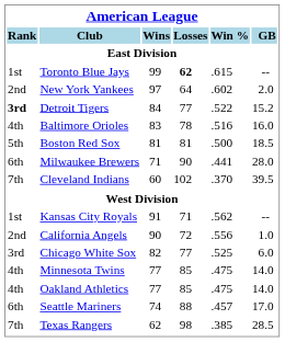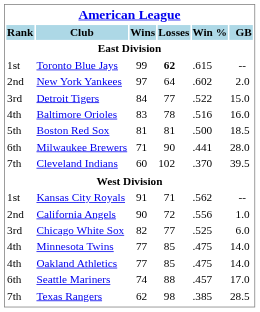 <table cellpadding="1" style="width:auto;font-size: 90%; border: 1px solid gray;">
 <tr align="center" style="font-size: larger;">
 <th colspan=6><a href='#'>American League</a></th>
 </tr>
 <tr style="background:lightblue;">
 <th>Rank</th>
 <th>Club</th>
 <th>Wins</th>
 <th>Losses</th>
 <th>Win %</th>
 <th>  GB</th>
 </tr>
 <tr align="center" style="vertical-align: middle;" style="background:lightblue;">
 <th colspan=6>East Division</th>
 </tr>
 <tr>
 <td>1st</td>
 <td><a href='#'>Toronto Blue Jays</a></td>
 <td>  99</td>
 <td><strong>  62</strong></td>
 <td>.615</td>
 <td>   --</td>
 </tr>
 <tr>
 <td>2nd</td>
 <td><a href='#'>New York Yankees</a></td>
 <td>  97</td>
 <td>  64</td>
 <td>.602</td>
 <td>  2.0</td>
 </tr>
 <tr>
-<td><strong>3rd</strong></td>
+<td>3rd</td>
 <td><a href='#'>Detroit Tigers</a></td>
 <td>  84</td>
 <td>  77</td>
 <td>.522</td>
-<td>15.2</td>
+<td>15.0</td>
 </tr>
 <tr>
 <td>4th</td>
 <td><a href='#'>Baltimore Orioles</a></td>
 <td>  83</td>
 <td>  78</td>
 <td>.516</td>
 <td>16.0</td>
 </tr>
 <tr>
 <td>5th</td>
 <td><a href='#'>Boston Red Sox</a></td>
 <td>  81</td>
 <td>  81</td>
 <td>.500</td>
 <td>18.5</td>
 </tr>
 <tr>
 <td>6th</td>
 <td><a href='#'>Milwaukee Brewers</a></td>
 <td>  71</td>
 <td>  90</td>
 <td>.441</td>
 <td>28.0</td>
 </tr>
 <tr>
 <td>7th</td>
 <td><a href='#'>Cleveland Indians</a></td>
 <td>  60</td>
 <td>102</td>
 <td>.370</td>
 <td>39.5</td>
 </tr>
 <tr>
 </tr>
 <tr align="center" style="vertical-align: middle;" style="background:lightblue;">
 <th colspan=6>West Division</th>
 </tr>
 <tr>
 <td>1st</td>
 <td><a href='#'>Kansas City Royals</a></td>
 <td>  91</td>
 <td>  71</td>
 <td>.562</td>
 <td>   --</td>
 </tr>
 <tr>
 <td>2nd</td>
 <td><a href='#'>California Angels</a></td>
 <td>  90</td>
 <td>  72</td>
 <td>.556</td>
 <td>  1.0</td>
 </tr>
 <tr>
 <td>3rd</td>
 <td><a href='#'>Chicago White Sox</a></td>
 <td>  82</td>
 <td>  77</td>
 <td>.525</td>
 <td>  6.0</td>
 </tr>
 <tr>
 <td>4th</td>
 <td><a href='#'>Minnesota Twins</a></td>
 <td>  77</td>
 <td>  85</td>
 <td>.475</td>
 <td>14.0</td>
 </tr>
 <tr>
 <td>4th</td>
 <td><a href='#'>Oakland Athletics</a></td>
 <td>  77</td>
 <td>  85</td>
 <td>.475</td>
 <td>14.0</td>
 </tr>
 <tr>
 <td>6th</td>
 <td><a href='#'>Seattle Mariners</a></td>
 <td>  74</td>
 <td>  88</td>
 <td>.457</td>
 <td>17.0</td>
 </tr>
 <tr>
 <td>7th</td>
 <td><a href='#'>Texas Rangers</a></td>
 <td>  62</td>
 <td>  98</td>
 <td>.385</td>
 <td>28.5</td>
 </tr>
 <tr>
 </tr>
 </table>
